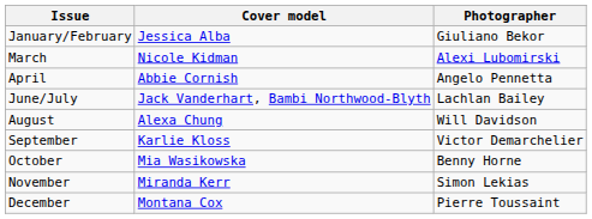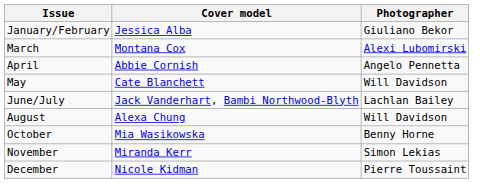 <table class="sortable wikitable">
 <tr>
 <th>Issue</th>
 <th>Cover model</th>
 <th>Photographer</th>
 </tr>
 <tr>
 <td>January/February</td>
 <td><a href='#'>Jessica Alba</a></td>
 <td>Giuliano Bekor</td>
 </tr>
 <tr>
 <td>March</td>
-<td><a href='#'>Nicole Kidman</a></td>
+<td><a href='#'>Montana Cox</a></td>
 <td><a href='#'>Alexi Lubomirski</a></td>
 </tr>
 <tr>
 <td>April</td>
 <td><a href='#'>Abbie Cornish</a></td>
 <td>Angelo Pennetta</td>
+</tr>
+<tr>
+<td>May</td>
+<td><a href='#'>Cate Blanchett</a></td>
+<td>Will Davidson</td>
 </tr>
 <tr>
 <td>June/July</td>
 <td><a href='#'>Jack Vanderhart</a>, <a href='#'>Bambi Northwood-Blyth</a></td>
 <td>Lachlan Bailey</td>
 </tr>
 <tr>
 <td>August</td>
 <td><a href='#'>Alexa Chung</a></td>
 <td>Will Davidson</td>
-</tr>
-<tr>
-<td>September</td>
-<td><a href='#'>Karlie Kloss</a></td>
-<td>Victor Demarchelier</td>
 </tr>
 <tr>
 <td>October</td>
 <td><a href='#'>Mia Wasikowska</a></td>
 <td>Benny Horne</td>
 </tr>
 <tr>
 <td>November</td>
 <td><a href='#'>Miranda Kerr</a></td>
 <td>Simon Lekias</td>
 </tr>
 <tr>
 <td>December</td>
-<td><a href='#'>Montana Cox</a></td>
+<td><a href='#'>Nicole Kidman</a></td>
 <td>Pierre Toussaint</td>
 </tr>
 </table>
